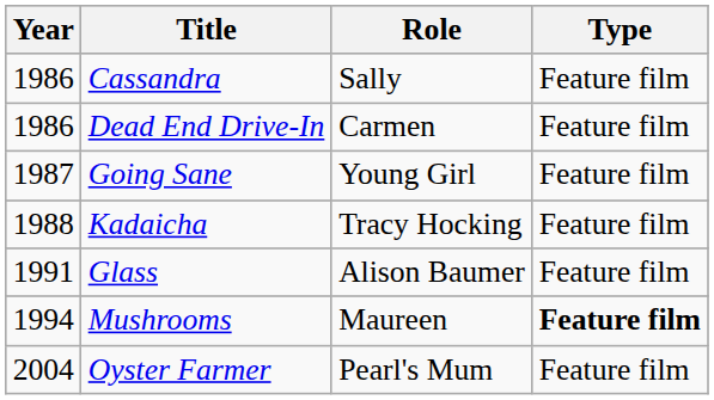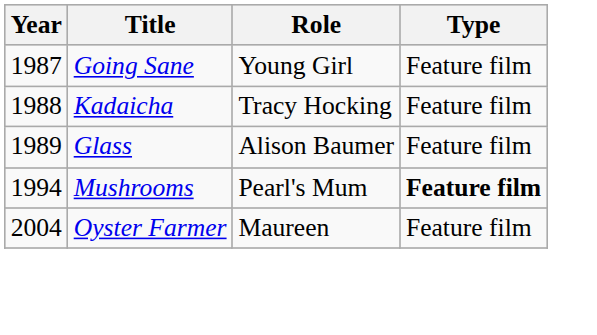 <table class="wikitable">
 <tr>
 <th>Year</th>
 <th>Title</th>
 <th>Role</th>
 <th>Type</th>
-</tr>
-<tr>
-<td>1986</td>
-<td><em><a href='#'>Cassandra</a></em></td>
-<td>Sally</td>
-<td>Feature film</td>
-</tr>
-<tr>
-<td>1986</td>
-<td><em><a href='#'>Dead End Drive-In</a></em></td>
-<td>Carmen</td>
-<td>Feature film</td>
 </tr>
 <tr>
 <td>1987</td>
 <td><em><a href='#'>Going Sane</a></em></td>
 <td>Young Girl</td>
 <td>Feature film</td>
 </tr>
 <tr>
 <td>1988</td>
 <td><em><a href='#'>Kadaicha</a></em></td>
 <td>Tracy Hocking</td>
 <td>Feature film</td>
 </tr>
 <tr>
-<td>1991</td>
+<td>1989</td>
 <td><em><a href='#'>Glass</a></em></td>
 <td>Alison Baumer</td>
 <td>Feature film</td>
 </tr>
 <tr>
 <td>1994</td>
 <td><em><a href='#'>Mushrooms</a></em></td>
-<td>Maureen</td>
+<td>Pearl's Mum</td>
 <td><strong>Feature film</strong></td>
 </tr>
 <tr>
 <td>2004</td>
 <td><em><a href='#'>Oyster Farmer</a></em></td>
-<td>Pearl's Mum</td>
+<td>Maureen</td>
 <td>Feature film</td>
 </tr>
 </table>
